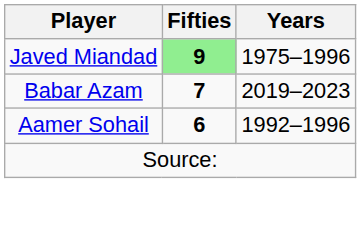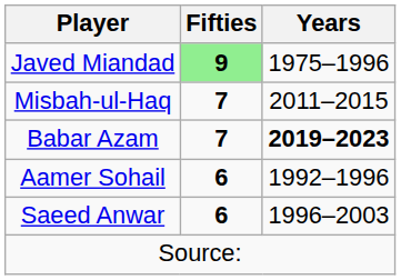 <table class="wikitable" style="text-align:center">
 <tr>
 <th scope="col">Player</th>
 <th scope="col">Fifties</th>
 <th scope="col">Years</th>
 </tr>
 <tr>
 <td><a href='#'>Javed Miandad</a></td>
 <td style="background: lightgreen;"><strong>9</strong></td>
 <td>1975–1996</td>
 </tr>
 <tr>
+<td><a href='#'>Misbah-ul-Haq</a></td>
+<td><strong>7</strong></td>
+<td>2011–2015</td>
+</tr>
+<tr>
 <td><a href='#'>Babar Azam</a></td>
 <td><strong>7</strong></td>
-<td>2019–2023</td>
+<td><strong>2019–2023</strong></td>
 </tr>
 <tr>
 <td><a href='#'>Aamer Sohail</a></td>
 <td><strong>6</strong></td>
 <td>1992–1996</td>
 </tr>
 <tr>
+<td><a href='#'>Saeed Anwar</a></td>
+<td><strong>6</strong></td>
+<td>1996–2003</td>
+</tr>
+<tr>
 <td colspan="3">Source:</td>
 </tr>
 </table>
